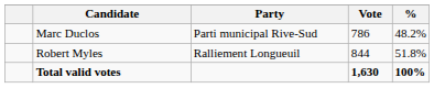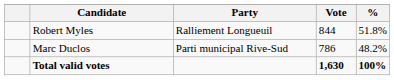 <table class="wikitable">
 <tr>
 </tr>
 <tr>
 <th bgcolor="#DDDDFF" width="30px"></th>
 <th bgcolor="#DDDDFF" width="200px">Candidate</th>
 <th bgcolor="#DDDDFF" width="200px">Party</th>
 <th bgcolor="#DDDDFF" width="50px">Vote</th>
 <th bgcolor="#DDDDFF" width="30px">%</th>
 </tr>
 <tr>
 <td> </td>
+<td>Robert Myles</td>
+<td>Ralliement Longueuil</td>
+<td>844</td>
+<td>51.8%</td>
+</tr>
+<tr>
+<td> </td>
 <td>Marc Duclos</td>
 <td>Parti municipal Rive-Sud</td>
 <td>786</td>
 <td>48.2%</td>
-</tr>
-<tr>
-<td> </td>
-<td>Robert Myles</td>
-<td>Ralliement Longueuil</td>
-<td>844</td>
-<td>51.8%</td>
 </tr>
 <tr>
 <td> </td>
 <td><strong>Total valid votes</strong></td>
 <td></td>
 <td><strong>1,630</strong></td>
 <td><strong>100%</strong></td>
 </tr>
 </table>
